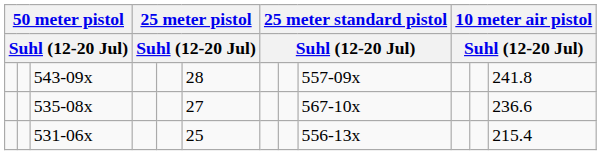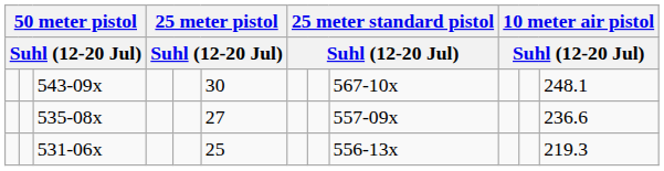 <table class="wikitable" style="font-size: 95%">
 <tr>
 <th colspan="3"><a href='#'>50 meter pistol</a></th>
 <th colspan="3"><a href='#'>25 meter pistol</a></th>
 <th colspan="3"><a href='#'>25 meter standard pistol</a></th>
 <th colspan="3"><a href='#'>10 meter air pistol</a></th>
 </tr>
 <tr>
 <th colspan="3"><strong><a href='#'>Suhl</a></strong> <strong> (12-20 Jul)</strong></th>
 <th colspan="3"><strong><a href='#'>Suhl</a></strong> <strong> (12-20 Jul)</strong></th>
 <th colspan="3"><strong><a href='#'>Suhl</a></strong> <strong> (12-20 Jul)</strong></th>
 <th colspan="3"><strong><a href='#'>Suhl</a></strong> <strong> (12-20 Jul)</strong></th>
 </tr>
 <tr>
 <td></td>
 <td></td>
 <td>543-09x</td>
 <td></td>
 <td></td>
-<td>28</td>
+<td>30</td>
 <td></td>
 <td></td>
-<td>557-09x</td>
+<td>567-10x</td>
 <td></td>
 <td></td>
-<td>241.8</td>
+<td>248.1</td>
 </tr>
 <tr>
 <td></td>
 <td></td>
 <td>535-08x</td>
 <td></td>
 <td></td>
 <td>27</td>
 <td></td>
 <td></td>
-<td>567-10x</td>
+<td>557-09x</td>
 <td></td>
 <td></td>
 <td>236.6</td>
 </tr>
 <tr>
 <td></td>
 <td></td>
 <td>531-06x</td>
 <td></td>
 <td></td>
 <td>25</td>
 <td></td>
 <td></td>
 <td>556-13x</td>
 <td></td>
 <td></td>
-<td>215.4</td>
+<td>219.3</td>
 </tr>
 </table>
